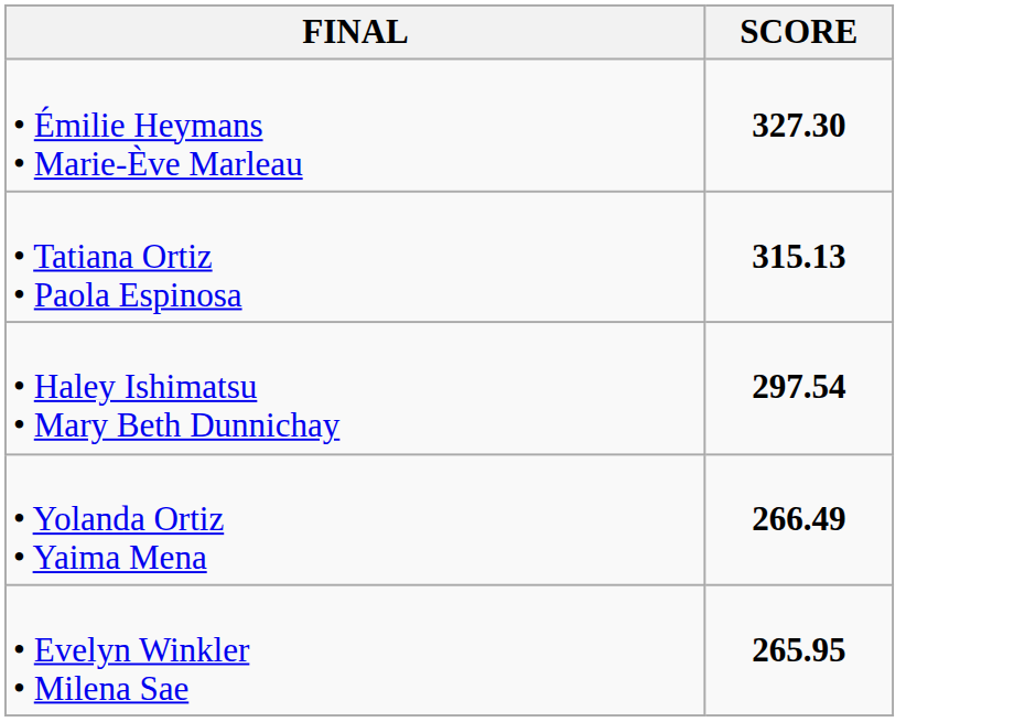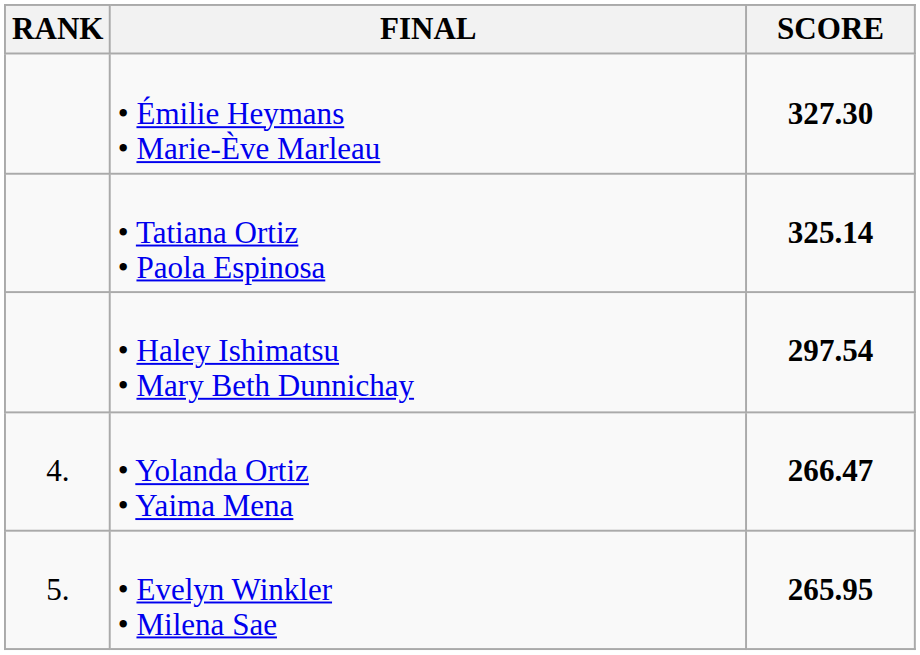 <table class="wikitable">
 <tr>
+<th>RANK</th>
 <th style="width: 20em">FINAL</th>
 <th style="width: 5em">SCORE</th>
 </tr>
 <tr>
+<td align="center"></td>
 <td><strong></strong><br>• <a href='#'>Émilie Heymans</a><br>• <a href='#'>Marie-Ève Marleau</a></td>
 <td align="center"><strong>327.30</strong></td>
 </tr>
 <tr>
+<td align="center"></td>
 <td><strong></strong><br>• <a href='#'>Tatiana Ortiz</a><br>• <a href='#'>Paola Espinosa</a></td>
-<td align="center"><strong>315.13</strong></td>
+<td align="center"><strong>325.14</strong></td>
 </tr>
 <tr>
+<td align="center"></td>
 <td><strong></strong><br>• <a href='#'>Haley Ishimatsu</a><br>• <a href='#'>Mary Beth Dunnichay</a></td>
 <td align="center"><strong>297.54</strong></td>
 </tr>
 <tr>
+<td align="center">4.</td>
 <td><strong></strong><br>• <a href='#'>Yolanda Ortiz</a><br>• <a href='#'>Yaima Mena</a></td>
-<td align="center"><strong>266.49</strong></td>
+<td align="center"><strong>266.47</strong></td>
 </tr>
 <tr>
+<td align="center">5.</td>
 <td><strong></strong><br>• <a href='#'>Evelyn Winkler</a><br>• <a href='#'>Milena Sae</a></td>
 <td align="center"><strong>265.95</strong></td>
 </tr>
 </table>
